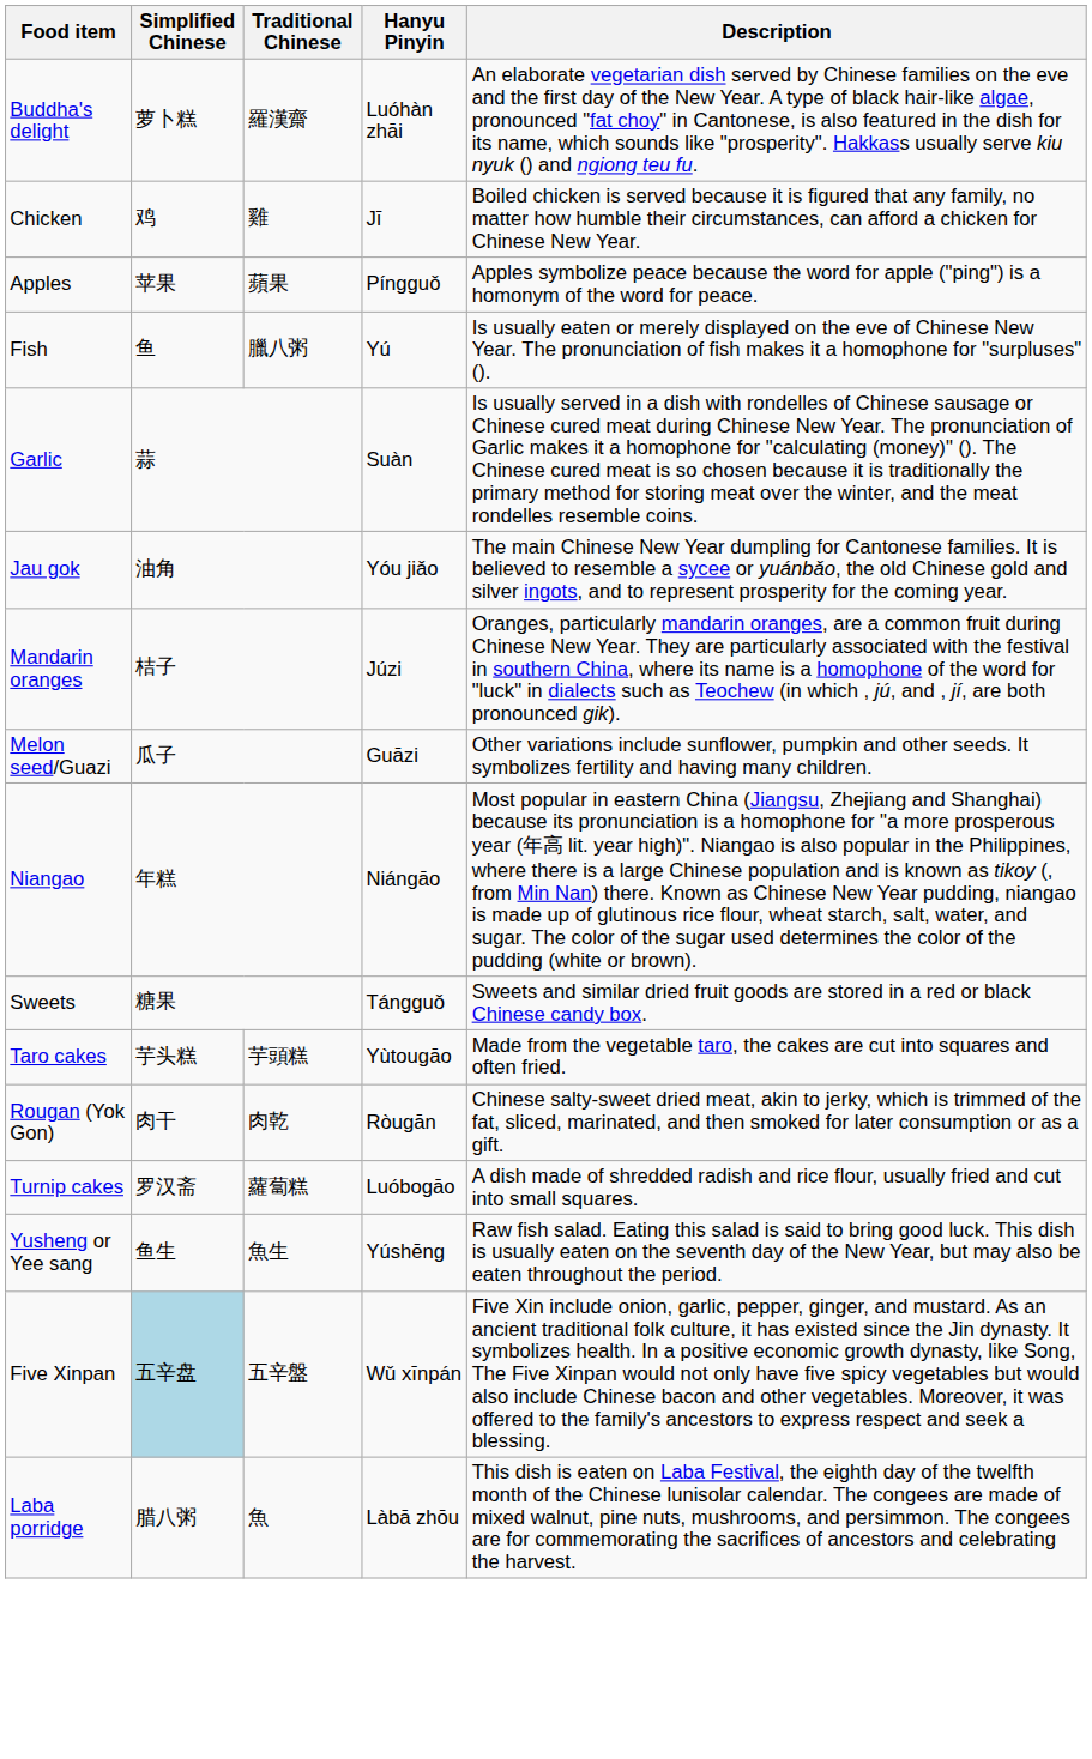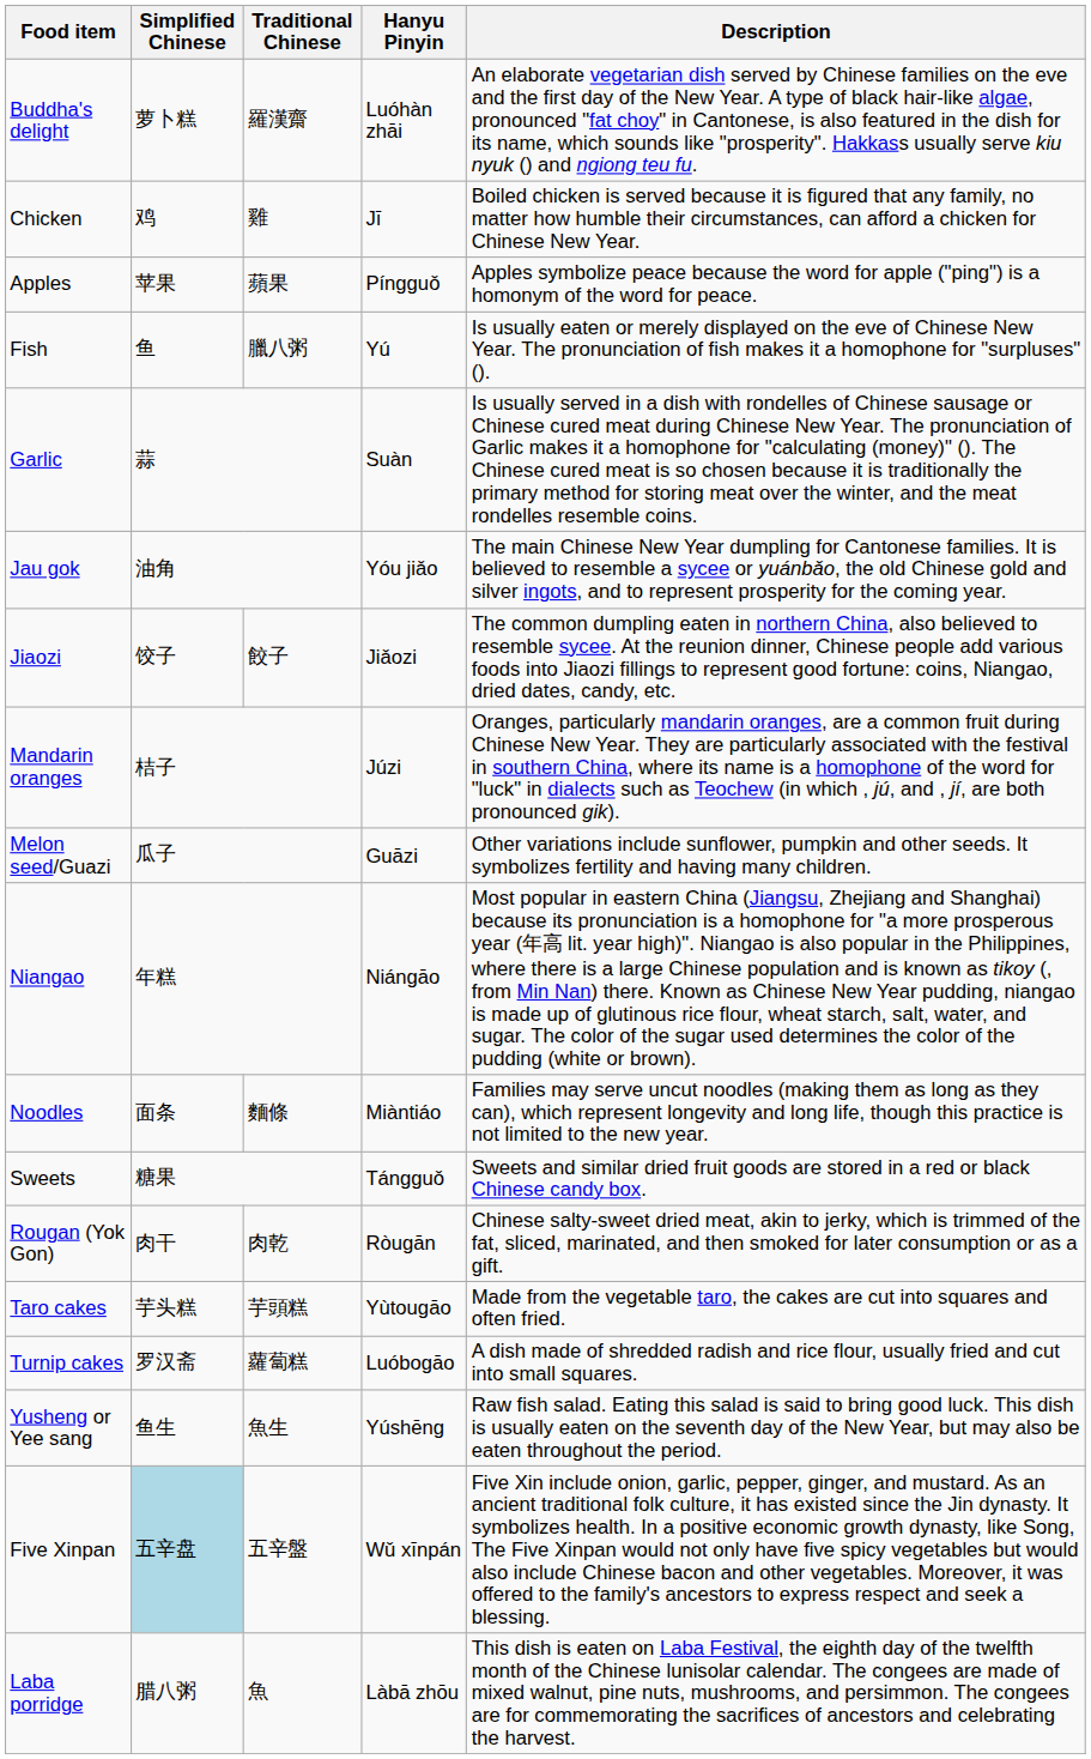 <table class="wikitable">
 <tr>
 <th style="width:10%;">Food item</th>
 <th style="width:5%;">Simplified Chinese</th>
 <th style="width:5%;">Traditional Chinese</th>
 <th style="width:5%;">Hanyu Pinyin</th>
 <th style="width:50%;">Description</th>
 </tr>
 <tr>
 <td><a href='#'>Buddha's delight</a></td>
 <td>萝卜糕</td>
 <td>羅漢齋</td>
 <td>Luóhàn zhāi</td>
 <td>An elaborate <a href='#'>vegetarian dish</a> served by Chinese families on the eve and the first day of the New Year. A type of black hair-like <a href='#'>algae</a>, pronounced "<a href='#'>fat choy</a>" in Cantonese, is also featured in the dish for its name, which sounds like "prosperity". <a href='#'>Hakkas</a>s usually serve <em>kiu nyuk</em> () and <em><a href='#'>ngiong teu fu</a></em>.</td>
 </tr>
 <tr>
 <td>Chicken</td>
 <td>鸡</td>
 <td>雞</td>
 <td>Jī</td>
 <td>Boiled chicken is served because it is figured that any family, no matter how humble their circumstances, can afford a chicken for Chinese New Year.</td>
 </tr>
 <tr>
 <td>Apples</td>
 <td>苹果</td>
 <td>蘋果</td>
 <td>Píngguǒ</td>
 <td>Apples symbolize peace because the word for apple ("ping") is a homonym of the word for peace.</td>
 </tr>
 <tr>
 <td>Fish</td>
 <td>鱼</td>
 <td>臘八粥</td>
 <td>Yú</td>
 <td>Is usually eaten or merely displayed on the eve of Chinese New Year. The pronunciation of fish makes it a homophone for "surpluses" ().</td>
 </tr>
 <tr>
 <td><a href='#'>Garlic</a></td>
 <td colspan="2">蒜</td>
 <td>Suàn</td>
 <td>Is usually served in a dish with rondelles of Chinese sausage or Chinese cured meat during Chinese New Year. The pronunciation of Garlic makes it a homophone for "calculating (money)" (). The Chinese cured meat is so chosen because it is traditionally the primary method for storing meat over the winter, and the meat rondelles resemble coins.</td>
 </tr>
 <tr>
 <td><a href='#'>Jau gok</a></td>
 <td colspan="2">油角</td>
 <td>Yóu jiǎo</td>
 <td>The main Chinese New Year dumpling for Cantonese families. It is believed to resemble a <a href='#'>sycee</a> or <em>yuánbǎo</em>, the old Chinese gold and silver <a href='#'>ingots</a>, and to represent prosperity for the coming year.</td>
 </tr>
 <tr>
+<td><a href='#'>Jiaozi</a></td>
+<td>饺子</td>
+<td>餃子</td>
+<td>Jiǎozi</td>
+<td>The common dumpling eaten in <a href='#'>northern China</a>, also believed to resemble <a href='#'>sycee</a>. At the reunion dinner, Chinese people add various foods into Jiaozi fillings to represent good fortune: coins, Niangao, dried dates, candy, etc.</td>
+</tr>
+<tr>
 <td><a href='#'>Mandarin oranges</a></td>
 <td colspan="2">桔子</td>
 <td>Júzi</td>
 <td>Oranges, particularly <a href='#'>mandarin oranges</a>, are a common fruit during Chinese New Year. They are particularly associated with the festival in <a href='#'>southern China</a>, where its name is a <a href='#'>homophone</a> of the word for "luck" in <a href='#'>dialects</a> such as <a href='#'>Teochew</a> (in which , <em>jú</em>, and , <em>jí</em>, are both pronounced <em>gik</em>).</td>
 </tr>
 <tr>
 <td><a href='#'>Melon seed</a>/Guazi</td>
 <td colspan="2">瓜子</td>
 <td>Guāzi</td>
 <td>Other variations include sunflower, pumpkin and other seeds. It symbolizes fertility and having many children.</td>
 </tr>
 <tr>
 <td><a href='#'>Niangao</a></td>
 <td colspan="2">年糕</td>
 <td>Niángāo</td>
 <td>Most popular in eastern China (<a href='#'>Jiangsu</a>, Zhejiang and Shanghai) because its pronunciation is a homophone for "a more prosperous year (年高 lit. year high)". Niangao is also popular in the Philippines, where there is a large Chinese population and is known as <em>tikoy</em> (, from <a href='#'>Min Nan</a>) there. Known as Chinese New Year pudding, niangao is made up of glutinous rice flour, wheat starch, salt, water, and sugar. The color of the sugar used determines the color of the pudding (white or brown).</td>
 </tr>
 <tr>
+<td><a href='#'>Noodles</a></td>
+<td>面条</td>
+<td>麵條</td>
+<td>Miàntiáo</td>
+<td>Families may serve uncut noodles (making them as long as they can), which represent longevity and long life, though this practice is not limited to the new year.</td>
+</tr>
+<tr>
 <td>Sweets</td>
 <td colspan="2">糖果</td>
 <td>Tángguǒ</td>
 <td>Sweets and similar dried fruit goods are stored in a red or black <a href='#'>Chinese candy box</a>.</td>
+</tr>
+<tr>
+<td><a href='#'>Rougan</a> (Yok Gon)</td>
+<td>肉干</td>
+<td>肉乾</td>
+<td>Ròugān</td>
+<td>Chinese salty-sweet dried meat, akin to jerky, which is trimmed of the fat, sliced, marinated, and then smoked for later consumption or as a gift.</td>
 </tr>
 <tr>
 <td><a href='#'>Taro cakes</a></td>
 <td>芋头糕</td>
 <td>芋頭糕</td>
 <td>Yùtougāo</td>
 <td>Made from the vegetable <a href='#'>taro</a>, the cakes are cut into squares and often fried.</td>
-</tr>
-<tr>
-<td><a href='#'>Rougan</a> (Yok Gon)</td>
-<td>肉干</td>
-<td>肉乾</td>
-<td>Ròugān</td>
-<td>Chinese salty-sweet dried meat, akin to jerky, which is trimmed of the fat, sliced, marinated, and then smoked for later consumption or as a gift.</td>
 </tr>
 <tr>
 <td><a href='#'>Turnip cakes</a></td>
 <td>罗汉斋</td>
 <td>蘿蔔糕</td>
 <td>Luóbogāo</td>
 <td>A dish made of shredded radish and rice flour, usually fried and cut into small squares.</td>
 </tr>
 <tr>
 <td><a href='#'>Yusheng</a> or Yee sang</td>
 <td>鱼生</td>
 <td>魚生</td>
 <td>Yúshēng</td>
 <td>Raw fish salad. Eating this salad is said to bring good luck. This dish is usually eaten on the seventh day of the New Year, but may also be eaten throughout the period.</td>
 </tr>
 <tr>
 <td>Five Xinpan</td>
 <td style="background: lightblue;">五辛盘</td>
 <td>五辛盤</td>
 <td>Wǔ xīnpán</td>
 <td>Five Xin include onion, garlic, pepper, ginger, and mustard. As an ancient traditional folk culture, it has existed since the Jin dynasty. It symbolizes health. In a positive economic growth dynasty, like Song, The Five Xinpan would not only have five spicy vegetables but would also include Chinese bacon and other vegetables. Moreover, it was offered to the family's ancestors to express respect and seek a blessing.</td>
 </tr>
 <tr>
 <td><a href='#'>Laba porridge</a></td>
 <td>腊八粥</td>
 <td>魚</td>
 <td>Làbā zhōu</td>
 <td>This dish is eaten on <a href='#'>Laba Festival</a>, the eighth day of the twelfth month of the Chinese lunisolar calendar. The congees are made of mixed walnut, pine nuts, mushrooms, and persimmon. The congees are for commemorating the sacrifices of ancestors and celebrating the harvest.</td>
 </tr>
 </table>
